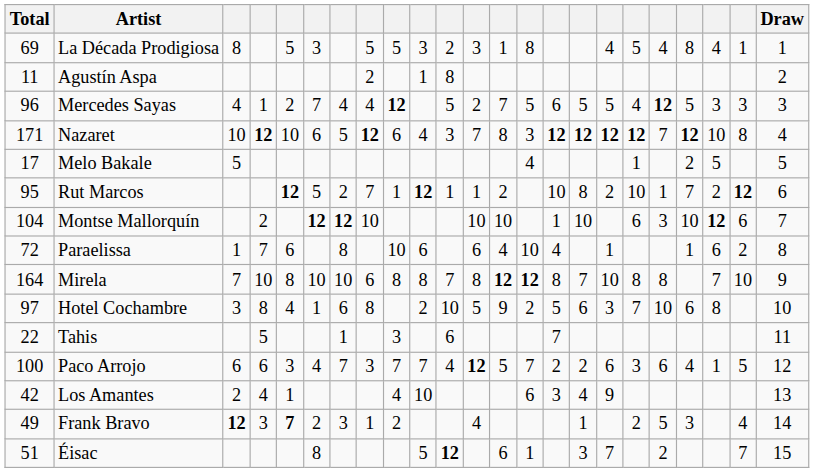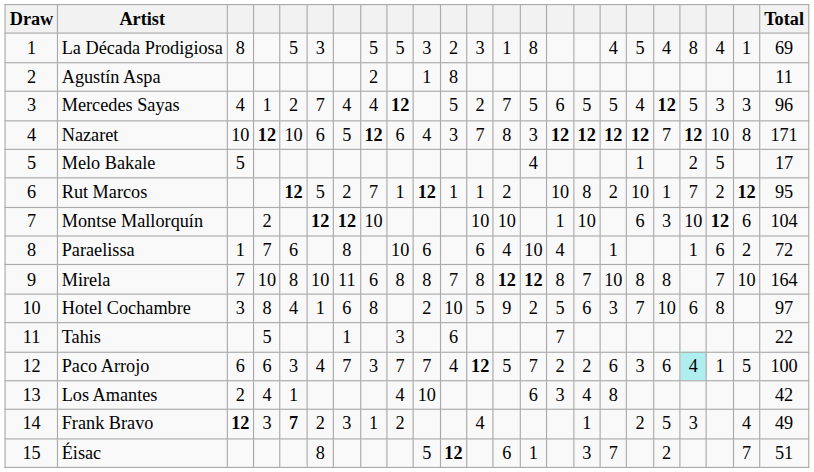 <table class="wikitable collapsible" style="margin: 1em auto 1em auto; text-align:center;">
 <tr>
-<th>Total</th>
+<th>Draw</th>
 <th>Artist</th>
 <th></th>
 <th></th>
 <th></th>
 <th></th>
 <th></th>
 <th></th>
 <th></th>
 <th></th>
 <th></th>
 <th></th>
 <th></th>
 <th></th>
 <th></th>
 <th></th>
 <th></th>
 <th></th>
 <th></th>
 <th></th>
 <th></th>
 <th></th>
-<th>Draw</th>
+<th>Total</th>
 </tr>
 <tr>
-<td>69</td>
+<td>1</td>
 <td align="left">La Década Prodigiosa</td>
 <td>8</td>
 <td></td>
 <td>5</td>
 <td>3</td>
 <td></td>
 <td>5</td>
 <td>5</td>
 <td>3</td>
 <td>2</td>
 <td>3</td>
 <td>1</td>
 <td>8</td>
 <td></td>
 <td></td>
 <td>4</td>
 <td>5</td>
 <td>4</td>
 <td>8</td>
 <td>4</td>
 <td>1</td>
-<td>1</td>
+<td>69</td>
 </tr>
 <tr>
-<td>11</td>
+<td>2</td>
 <td align="left">Agustín Aspa</td>
 <td></td>
 <td></td>
 <td></td>
 <td></td>
 <td></td>
 <td>2</td>
 <td></td>
 <td>1</td>
 <td>8</td>
 <td></td>
 <td></td>
 <td></td>
 <td></td>
 <td></td>
 <td></td>
 <td></td>
 <td></td>
 <td></td>
 <td></td>
 <td></td>
-<td>2</td>
+<td>11</td>
 </tr>
 <tr>
-<td>96</td>
+<td>3</td>
 <td align="left">Mercedes Sayas</td>
 <td>4</td>
 <td>1</td>
 <td>2</td>
 <td>7</td>
 <td>4</td>
 <td>4</td>
 <td><strong>12</strong></td>
 <td></td>
 <td>5</td>
 <td>2</td>
 <td>7</td>
 <td>5</td>
 <td>6</td>
 <td>5</td>
 <td>5</td>
 <td>4</td>
 <td><strong>12</strong></td>
 <td>5</td>
 <td>3</td>
 <td>3</td>
-<td>3</td>
+<td>96</td>
 </tr>
 <tr>
-<td>171</td>
+<td>4</td>
 <td align="left">Nazaret</td>
 <td>10</td>
 <td><strong>12</strong></td>
 <td>10</td>
 <td>6</td>
 <td>5</td>
 <td><strong>12</strong></td>
 <td>6</td>
 <td>4</td>
 <td>3</td>
 <td>7</td>
 <td>8</td>
 <td>3</td>
 <td><strong>12</strong></td>
 <td><strong>12</strong></td>
 <td><strong>12</strong></td>
 <td><strong>12</strong></td>
 <td>7</td>
 <td><strong>12</strong></td>
 <td>10</td>
 <td>8</td>
-<td>4</td>
+<td>171</td>
 </tr>
 <tr>
-<td>17</td>
+<td>5</td>
 <td align="left">Melo Bakale</td>
 <td>5</td>
 <td></td>
 <td></td>
 <td></td>
 <td></td>
 <td></td>
 <td></td>
 <td></td>
 <td></td>
 <td></td>
 <td></td>
 <td>4</td>
 <td></td>
 <td></td>
 <td></td>
 <td>1</td>
 <td></td>
 <td>2</td>
 <td>5</td>
 <td></td>
-<td>5</td>
+<td>17</td>
 </tr>
 <tr>
-<td>95</td>
+<td>6</td>
 <td align="left">Rut Marcos</td>
 <td></td>
 <td></td>
 <td><strong>12</strong></td>
 <td>5</td>
 <td>2</td>
 <td>7</td>
 <td>1</td>
 <td><strong>12</strong></td>
 <td>1</td>
 <td>1</td>
 <td>2</td>
 <td></td>
 <td>10</td>
 <td>8</td>
 <td>2</td>
 <td>10</td>
 <td>1</td>
 <td>7</td>
 <td>2</td>
 <td><strong>12</strong></td>
-<td>6</td>
+<td>95</td>
 </tr>
 <tr>
-<td>104</td>
+<td>7</td>
 <td align="left">Montse Mallorquín</td>
 <td></td>
 <td>2</td>
 <td></td>
 <td><strong>12</strong></td>
 <td><strong>12</strong></td>
 <td>10</td>
 <td></td>
 <td></td>
 <td></td>
 <td>10</td>
 <td>10</td>
 <td></td>
 <td>1</td>
 <td>10</td>
 <td></td>
 <td>6</td>
 <td>3</td>
 <td>10</td>
 <td><strong>12</strong></td>
 <td>6</td>
-<td>7</td>
+<td>104</td>
 </tr>
 <tr>
-<td>72</td>
+<td>8</td>
 <td align="left">Paraelissa</td>
 <td>1</td>
 <td>7</td>
 <td>6</td>
 <td></td>
 <td>8</td>
 <td></td>
 <td>10</td>
 <td>6</td>
 <td></td>
 <td>6</td>
 <td>4</td>
 <td>10</td>
 <td>4</td>
 <td></td>
 <td>1</td>
 <td></td>
 <td></td>
 <td>1</td>
 <td>6</td>
 <td>2</td>
-<td>8</td>
+<td>72</td>
 </tr>
 <tr>
-<td>164</td>
+<td>9</td>
 <td align="left">Mirela</td>
 <td>7</td>
 <td>10</td>
 <td>8</td>
 <td>10</td>
-<td>10</td>
+<td>11</td>
 <td>6</td>
 <td>8</td>
 <td>8</td>
 <td>7</td>
 <td>8</td>
 <td><strong>12</strong></td>
 <td><strong>12</strong></td>
 <td>8</td>
 <td>7</td>
 <td>10</td>
 <td>8</td>
 <td>8</td>
 <td></td>
 <td>7</td>
 <td>10</td>
-<td>9</td>
+<td>164</td>
 </tr>
 <tr>
-<td>97</td>
+<td>10</td>
 <td align="left">Hotel Cochambre</td>
 <td>3</td>
 <td>8</td>
 <td>4</td>
 <td>1</td>
 <td>6</td>
 <td>8</td>
 <td></td>
 <td>2</td>
 <td>10</td>
 <td>5</td>
 <td>9</td>
 <td>2</td>
 <td>5</td>
 <td>6</td>
 <td>3</td>
 <td>7</td>
 <td>10</td>
 <td>6</td>
 <td>8</td>
 <td></td>
-<td>10</td>
+<td>97</td>
 </tr>
 <tr>
-<td>22</td>
+<td>11</td>
 <td align="left">Tahis</td>
 <td></td>
 <td>5</td>
 <td></td>
 <td></td>
 <td>1</td>
 <td></td>
 <td>3</td>
 <td></td>
 <td>6</td>
 <td></td>
 <td></td>
 <td></td>
 <td>7</td>
 <td></td>
 <td></td>
 <td></td>
 <td></td>
 <td></td>
 <td></td>
 <td></td>
-<td>11</td>
+<td>22</td>
 </tr>
 <tr>
-<td>100</td>
+<td>12</td>
 <td align="left">Paco Arrojo</td>
 <td>6</td>
 <td>6</td>
 <td>3</td>
 <td>4</td>
 <td>7</td>
 <td>3</td>
 <td>7</td>
 <td>7</td>
 <td>4</td>
 <td><strong>12</strong></td>
 <td>5</td>
 <td>7</td>
 <td>2</td>
 <td>2</td>
 <td>6</td>
 <td>3</td>
 <td>6</td>
-<td>4</td>
+<td style="background: paleturquoise;">4</td>
 <td>1</td>
 <td>5</td>
-<td>12</td>
+<td>100</td>
 </tr>
 <tr>
-<td>42</td>
+<td>13</td>
 <td align="left">Los Amantes</td>
 <td>2</td>
 <td>4</td>
 <td>1</td>
 <td></td>
 <td></td>
 <td></td>
 <td>4</td>
 <td>10</td>
 <td></td>
 <td></td>
 <td></td>
 <td>6</td>
 <td>3</td>
 <td>4</td>
-<td>9</td>
+<td>8</td>
 <td></td>
 <td></td>
 <td></td>
 <td></td>
 <td></td>
-<td>13</td>
+<td>42</td>
 </tr>
 <tr>
-<td>49</td>
+<td>14</td>
 <td align="left">Frank Bravo</td>
 <td><strong>12</strong></td>
 <td>3</td>
 <td><strong>7</strong></td>
 <td>2</td>
 <td>3</td>
 <td>1</td>
 <td>2</td>
 <td></td>
 <td></td>
 <td>4</td>
 <td></td>
 <td></td>
 <td></td>
 <td>1</td>
 <td></td>
 <td>2</td>
 <td>5</td>
 <td>3</td>
 <td></td>
 <td>4</td>
-<td>14</td>
+<td>49</td>
 </tr>
 <tr>
-<td>51</td>
+<td>15</td>
 <td align="left">Éisac</td>
 <td></td>
 <td></td>
 <td></td>
 <td>8</td>
 <td></td>
 <td></td>
 <td></td>
 <td>5</td>
 <td><strong>12</strong></td>
 <td></td>
 <td>6</td>
 <td>1</td>
 <td></td>
 <td>3</td>
 <td>7</td>
 <td></td>
 <td>2</td>
 <td></td>
 <td></td>
 <td>7</td>
-<td>15</td>
+<td>51</td>
 </tr>
 </table>
